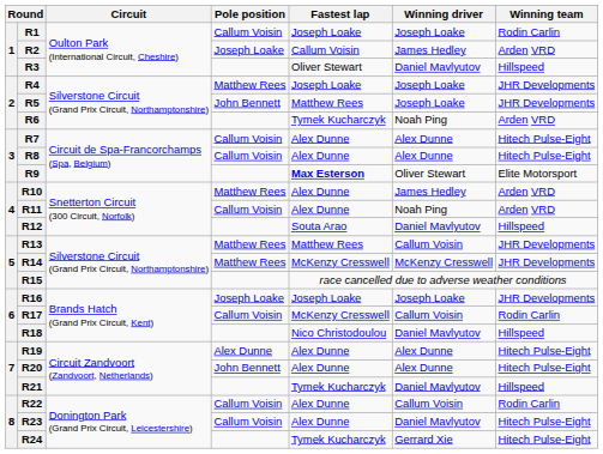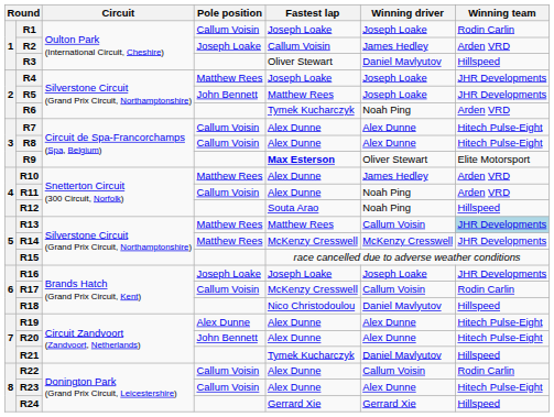 <table class="wikitable" style="font-size: 85%">
 <tr>
 <th colspan="2">Round</th>
 <th>Circuit</th>
 <th>Pole position</th>
 <th>Fastest lap</th>
 <th>Winning driver</th>
 <th>Winning team</th>
 </tr>
 <tr>
 <th rowspan=3>1</th>
 <th>R1</th>
 <td rowspan="3"> <a href='#'>Oulton Park</a><br><small>(International Circuit, <a href='#'>Cheshire</a>)</small></td>
 <td> <a href='#'>Callum Voisin</a></td>
 <td> <a href='#'>Joseph Loake</a></td>
 <td> <a href='#'>Joseph Loake</a></td>
 <td><a href='#'>Rodin Carlin</a></td>
 </tr>
 <tr>
 <th>R2</th>
 <td> <a href='#'>Joseph Loake</a></td>
 <td> <a href='#'>Callum Voisin</a></td>
 <td> <a href='#'>James Hedley</a></td>
 <td><a href='#'>Arden</a> <a href='#'>VRD</a></td>
 </tr>
 <tr>
 <th>R3</th>
 <td></td>
 <td> Oliver Stewart</td>
 <td> <a href='#'>Daniel Mavlyutov</a></td>
 <td><a href='#'>Hillspeed</a></td>
 </tr>
 <tr>
 <th rowspan=3>2</th>
 <th>R4</th>
 <td rowspan="3"> <a href='#'>Silverstone Circuit</a><br><small>(Grand Prix Circuit, <a href='#'>Northamptonshire</a>)</small></td>
 <td> <a href='#'>Matthew Rees</a></td>
 <td> <a href='#'>Joseph Loake</a></td>
 <td> <a href='#'>Joseph Loake</a></td>
 <td><a href='#'>JHR Developments</a></td>
 </tr>
 <tr>
 <th>R5</th>
 <td> <a href='#'>John Bennett</a></td>
 <td> <a href='#'>Matthew Rees</a></td>
 <td> <a href='#'>Joseph Loake</a></td>
 <td><a href='#'>JHR Developments</a></td>
 </tr>
 <tr>
 <th>R6</th>
 <td></td>
 <td> <a href='#'>Tymek Kucharczyk</a></td>
 <td> Noah Ping</td>
 <td><a href='#'>Arden</a> <a href='#'>VRD</a></td>
 </tr>
 <tr>
 <th rowspan=3>3</th>
 <th>R7</th>
 <td rowspan="3" nowrap=""> <a href='#'>Circuit de Spa-Francorchamps</a><br><small>(<a href='#'>Spa</a>, <a href='#'>Belgium</a>)</small></td>
 <td> <a href='#'>Callum Voisin</a></td>
 <td> <a href='#'>Alex Dunne</a></td>
 <td> <a href='#'>Alex Dunne</a></td>
 <td><a href='#'>Hitech Pulse-Eight</a></td>
 </tr>
 <tr>
 <th>R8</th>
 <td> <a href='#'>Callum Voisin</a></td>
 <td> <a href='#'>Alex Dunne</a></td>
 <td> <a href='#'>Alex Dunne</a></td>
 <td><a href='#'>Hitech Pulse-Eight</a></td>
 </tr>
 <tr>
 <th>R9</th>
 <td></td>
 <td><strong> <a href='#'>Max Esterson</a></strong></td>
 <td> Oliver Stewart</td>
 <td>Elite Motorsport</td>
 </tr>
 <tr>
 <th rowspan=3>4</th>
 <th>R10</th>
 <td rowspan="3"> <a href='#'>Snetterton Circuit</a><br><small>(300 Circuit, <a href='#'>Norfolk</a>)</small></td>
 <td> <a href='#'>Matthew Rees</a></td>
 <td> <a href='#'>Alex Dunne</a></td>
 <td> <a href='#'>James Hedley</a></td>
 <td><a href='#'>Arden</a> <a href='#'>VRD</a></td>
 </tr>
 <tr>
 <th>R11</th>
 <td> <a href='#'>Callum Voisin</a></td>
 <td> <a href='#'>Alex Dunne</a></td>
 <td> Noah Ping</td>
 <td><a href='#'>Arden</a> <a href='#'>VRD</a></td>
 </tr>
 <tr>
 <th>R12</th>
 <td></td>
 <td> <a href='#'>Souta Arao</a></td>
-<td> <a href='#'>Daniel Mavlyutov</a></td>
+<td> Noah Ping</td>
 <td><a href='#'>Hillspeed</a></td>
 </tr>
 <tr>
 <th rowspan=3>5</th>
 <th>R13</th>
 <td rowspan="3"> <a href='#'>Silverstone Circuit</a><br><small>(Grand Prix Circuit, <a href='#'>Northamptonshire</a>)</small></td>
 <td> <a href='#'>Matthew Rees</a></td>
 <td> <a href='#'>Matthew Rees</a></td>
 <td> <a href='#'>Callum Voisin</a></td>
-<td><a href='#'>JHR Developments</a></td>
+<td style="background: lightblue;"><a href='#'>JHR Developments</a></td>
 </tr>
 <tr>
 <th>R14</th>
 <td> <a href='#'>Matthew Rees</a></td>
 <td> <a href='#'>McKenzy Cresswell</a></td>
 <td> <a href='#'>McKenzy Cresswell</a></td>
 <td><a href='#'>JHR Developments</a></td>
 </tr>
 <tr>
 <th>R15</th>
 <td></td>
 <td colspan=3 align=center><em>race cancelled due to adverse weather conditions</em></td>
 </tr>
 <tr>
 <th rowspan=3>6</th>
 <th>R16</th>
 <td rowspan="3"> <a href='#'>Brands Hatch</a><br><small>(Grand Prix Circuit, <a href='#'>Kent</a>)</small></td>
 <td> <a href='#'>Joseph Loake</a></td>
 <td> <a href='#'>Joseph Loake</a></td>
 <td> <a href='#'>Joseph Loake</a></td>
 <td><a href='#'>JHR Developments</a></td>
 </tr>
 <tr>
 <th>R17</th>
 <td> <a href='#'>Callum Voisin</a></td>
 <td> <a href='#'>McKenzy Cresswell</a></td>
 <td> <a href='#'>Callum Voisin</a></td>
 <td><a href='#'>Rodin Carlin</a></td>
 </tr>
 <tr>
 <th>R18</th>
 <td></td>
 <td> <a href='#'>Nico Christodoulou</a></td>
 <td> <a href='#'>Daniel Mavlyutov</a></td>
 <td><a href='#'>Hillspeed</a></td>
 </tr>
 <tr>
 <th rowspan=3>7</th>
 <th>R19</th>
 <td rowspan="3"> <a href='#'>Circuit Zandvoort</a><br><small>(<a href='#'>Zandvoort</a>, <a href='#'>Netherlands</a>)</small></td>
 <td> <a href='#'>Alex Dunne</a></td>
 <td> <a href='#'>Alex Dunne</a></td>
 <td> <a href='#'>Alex Dunne</a></td>
 <td><a href='#'>Hitech Pulse-Eight</a></td>
 </tr>
 <tr>
 <th>R20</th>
 <td> <a href='#'>John Bennett</a></td>
 <td> <a href='#'>Alex Dunne</a></td>
 <td> <a href='#'>Alex Dunne</a></td>
 <td><a href='#'>Hitech Pulse-Eight</a></td>
 </tr>
 <tr>
 <th>R21</th>
 <td></td>
 <td> <a href='#'>Tymek Kucharczyk</a></td>
 <td> <a href='#'>Daniel Mavlyutov</a></td>
 <td><a href='#'>Hillspeed</a></td>
 </tr>
 <tr>
 <th rowspan=3>8</th>
 <th>R22</th>
 <td rowspan="3"> <a href='#'>Donington Park</a><br><small>(Grand Prix Circuit, <a href='#'>Leicestershire</a>)</small></td>
 <td> <a href='#'>Callum Voisin</a></td>
 <td> <a href='#'>Alex Dunne</a></td>
 <td> <a href='#'>Callum Voisin</a></td>
 <td><a href='#'>Rodin Carlin</a></td>
 </tr>
 <tr>
 <th>R23</th>
 <td> <a href='#'>Callum Voisin</a></td>
 <td> <a href='#'>Alex Dunne</a></td>
-<td> <a href='#'>Daniel Mavlyutov</a></td>
+<td> <a href='#'>Alex Dunne</a></td>
 <td><a href='#'>Hitech Pulse-Eight</a></td>
 </tr>
 <tr>
 <th>R24</th>
 <td></td>
-<td> <a href='#'>Tymek Kucharczyk</a></td>
 <td> <a href='#'>Gerrard Xie</a></td>
-<td><a href='#'>Hitech Pulse-Eight</a></td>
+<td> <a href='#'>Gerrard Xie</a></td>
+<td><a href='#'>Hillspeed</a></td>
 </tr>
 </table>
